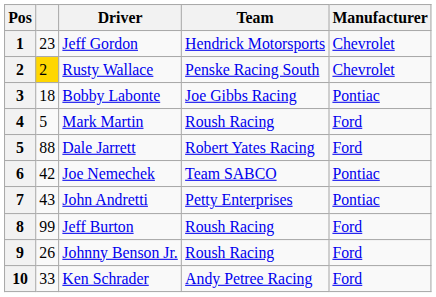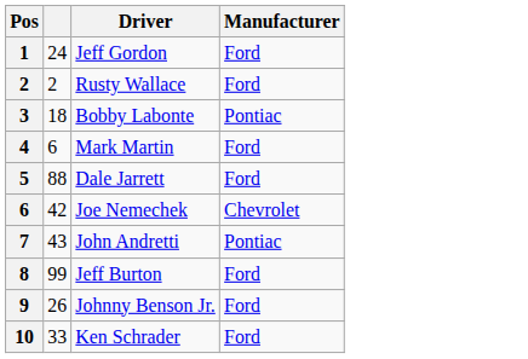 <table class="wikitable" style="font-size:95%">
 <tr>
 <th>Pos</th>
 <th></th>
 <th>Driver</th>
-<th>Team</th>
 <th>Manufacturer</th>
 </tr>
 <tr>
 <th>1</th>
-<td>23</td>
+<td>24</td>
 <td><a href='#'>Jeff Gordon</a></td>
-<td><a href='#'>Hendrick Motorsports</a></td>
-<td><a href='#'>Chevrolet</a></td>
+<td><a href='#'>Ford</a></td>
 </tr>
 <tr>
 <th>2</th>
-<td style="background: gold;">2</td>
+<td>2</td>
 <td><a href='#'>Rusty Wallace</a></td>
-<td><a href='#'>Penske Racing South</a></td>
-<td><a href='#'>Chevrolet</a></td>
+<td><a href='#'>Ford</a></td>
 </tr>
 <tr>
 <th>3</th>
 <td>18</td>
 <td><a href='#'>Bobby Labonte</a></td>
-<td><a href='#'>Joe Gibbs Racing</a></td>
 <td><a href='#'>Pontiac</a></td>
 </tr>
 <tr>
 <th>4</th>
-<td>5</td>
+<td>6</td>
 <td><a href='#'>Mark Martin</a></td>
-<td><a href='#'>Roush Racing</a></td>
 <td><a href='#'>Ford</a></td>
 </tr>
 <tr>
 <th>5</th>
 <td>88</td>
 <td><a href='#'>Dale Jarrett</a></td>
-<td><a href='#'>Robert Yates Racing</a></td>
 <td><a href='#'>Ford</a></td>
 </tr>
 <tr>
 <th>6</th>
 <td>42</td>
 <td><a href='#'>Joe Nemechek</a></td>
-<td><a href='#'>Team SABCO</a></td>
-<td><a href='#'>Pontiac</a></td>
+<td><a href='#'>Chevrolet</a></td>
 </tr>
 <tr>
 <th>7</th>
 <td>43</td>
 <td><a href='#'>John Andretti</a></td>
-<td><a href='#'>Petty Enterprises</a></td>
 <td><a href='#'>Pontiac</a></td>
 </tr>
 <tr>
 <th>8</th>
 <td>99</td>
 <td><a href='#'>Jeff Burton</a></td>
-<td><a href='#'>Roush Racing</a></td>
 <td><a href='#'>Ford</a></td>
 </tr>
 <tr>
 <th>9</th>
 <td>26</td>
 <td><a href='#'>Johnny Benson Jr.</a></td>
-<td><a href='#'>Roush Racing</a></td>
 <td><a href='#'>Ford</a></td>
 </tr>
 <tr>
 <th>10</th>
 <td>33</td>
 <td><a href='#'>Ken Schrader</a></td>
-<td><a href='#'>Andy Petree Racing</a></td>
 <td><a href='#'>Ford</a></td>
 </tr>
 </table>
